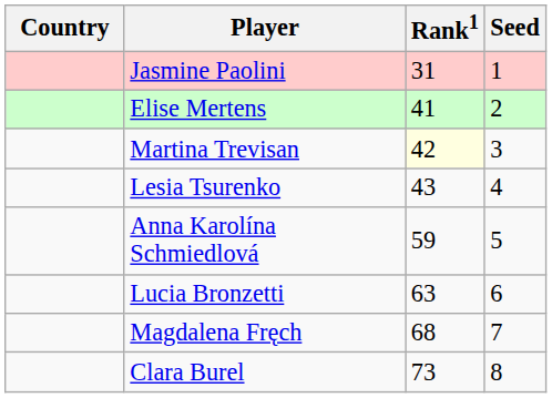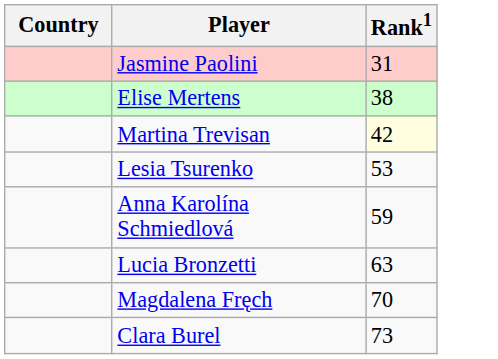 <table class="sortable wikitable">
 <tr>
 <th width="70">Country</th>
 <th width="175">Player</th>
 <th>Rank<sup>1</sup></th>
-<th>Seed</th>
 </tr>
 <tr style="background:#fcc;">
 <td></td>
 <td><a href='#'>Jasmine Paolini</a></td>
 <td>31</td>
-<td>1</td>
 </tr>
 <tr style="background:#cfc;">
 <td></td>
 <td><a href='#'>Elise Mertens</a></td>
-<td>41</td>
-<td>2</td>
+<td>38</td>
 </tr>
 <tr>
 <td></td>
 <td><a href='#'>Martina Trevisan</a></td>
 <td style="background: lightyellow;">42</td>
-<td>3</td>
 </tr>
 <tr>
 <td></td>
 <td><a href='#'>Lesia Tsurenko</a></td>
-<td>43</td>
-<td>4</td>
+<td>53</td>
 </tr>
 <tr>
 <td></td>
 <td><a href='#'>Anna Karolína Schmiedlová</a></td>
 <td>59</td>
-<td>5</td>
 </tr>
 <tr>
 <td></td>
 <td><a href='#'>Lucia Bronzetti</a></td>
 <td>63</td>
-<td>6</td>
 </tr>
 <tr>
 <td></td>
 <td><a href='#'>Magdalena Fręch</a></td>
-<td>68</td>
-<td>7</td>
+<td>70</td>
 </tr>
 <tr>
 <td></td>
 <td><a href='#'>Clara Burel</a></td>
 <td>73</td>
-<td>8</td>
 </tr>
 </table>
